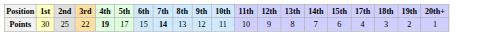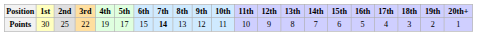 <table class="wikitable" style="font-size:85%; text-align:center">
 <tr>
 <th>Position</th>
 <td style="background:#FFFFBF;"> <strong>1st</strong> </td>
 <td style="background:#DFDFDF;"> <strong>2nd</strong> </td>
 <td style="background:#FFDF9F;"> <strong>3rd</strong> </td>
 <td style="background:#DFFFDF;"> <strong>4th</strong> </td>
 <td style="background:#DFFFDF;"> <strong>5th</strong> </td>
 <td style="background:#CFEAFF;"> <strong>6th</strong> </td>
 <td style="background:#CFEAFF;"> <strong>7th</strong> </td>
 <td style="background:#CFEAFF;"> <strong>8th</strong> </td>
 <td style="background:#CFEAFF;"> <strong>9th</strong> </td>
 <td style="background:#CFEAFF;"> <strong>10th</strong> </td>
 <td style="background:#CFCFFF;"> <strong>11th</strong> </td>
 <td style="background:#CFCFFF;"> <strong>12th</strong> </td>
 <td style="background:#CFCFFF;"> <strong>13th</strong> </td>
 <td style="background:#CFCFFF;"> <strong>14th</strong> </td>
 <td style="background:#CFCFFF;"> <strong>15th</strong> </td>
+<td style="background:#CFCFFF;"> <strong>16th</strong> </td>
 <td style="background:#CFCFFF;"> <strong>17th</strong> </td>
 <td style="background:#CFCFFF;"> <strong>18th</strong> </td>
 <td style="background:#CFCFFF;"> <strong>19th</strong> </td>
 <td style="background:#CFCFFF;"> <strong>20th+</strong> </td>
 </tr>
 <tr>
 <th>Points</th>
 <td style="background:#FFFFBF;">30</td>
 <td style="background:#DFDFDF;">25</td>
 <td style="background:#FFDF9F;">22</td>
-<td style="background:#DFFFDF;"><strong>19</strong></td>
+<td style="background:#DFFFDF;">19</td>
 <td style="background:#DFFFDF;">17</td>
 <td style="background:#CFEAFF;">15</td>
 <td style="background:#CFEAFF;"><strong>14</strong></td>
 <td style="background:#CFEAFF;">13</td>
 <td style="background:#CFEAFF;">12</td>
 <td style="background:#CFEAFF;">11</td>
 <td style="background:#CFCFFF;">10</td>
 <td style="background:#CFCFFF;">9</td>
 <td style="background:#CFCFFF;">8</td>
 <td style="background:#CFCFFF;">7</td>
 <td style="background:#CFCFFF;">6</td>
+<td style="background:#CFCFFF;">5</td>
 <td style="background:#CFCFFF;">4</td>
 <td style="background:#CFCFFF;">3</td>
 <td style="background:#CFCFFF;">2</td>
 <td style="background:#CFCFFF;">1</td>
 </tr>
 </table>
